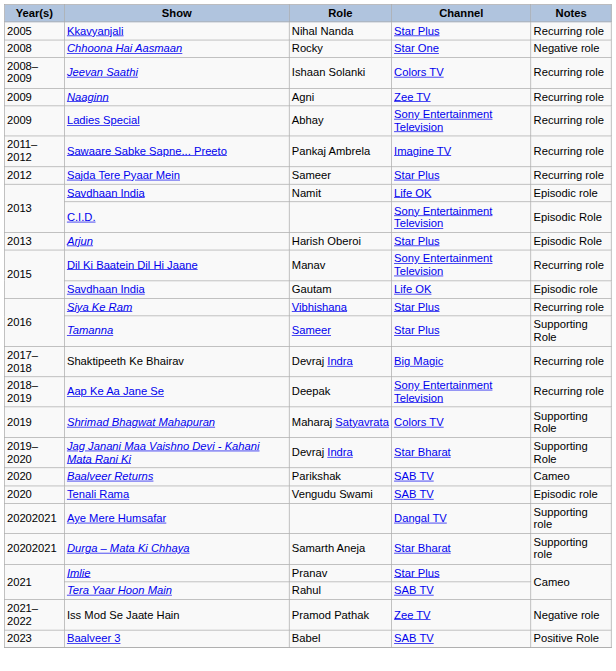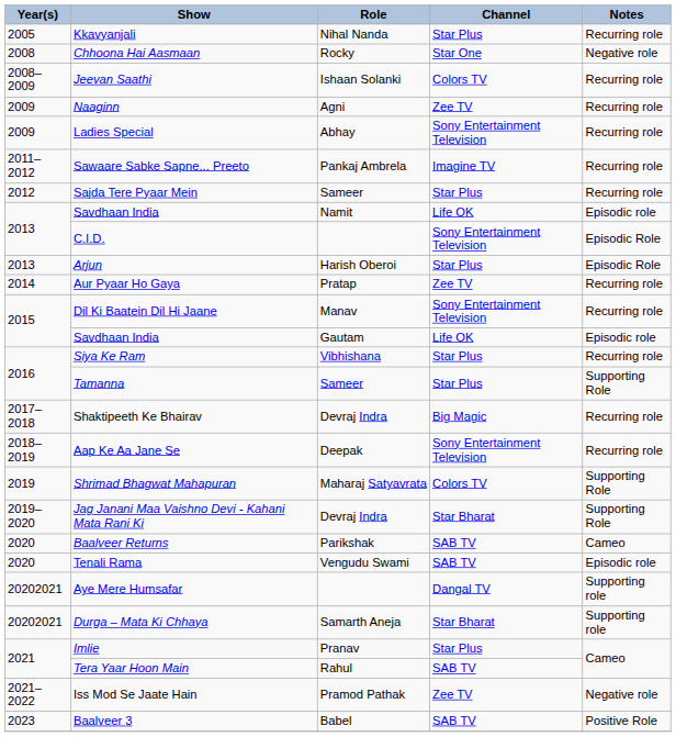 <table class="wikitable">
 <tr align="center">
 <th style="background:#B0C4DE;">Year(s)</th>
 <th style="background:#B0C4DE;">Show</th>
 <th style="background:#B0C4DE;">Role</th>
 <th style="background:#B0C4DE;">Channel</th>
 <th style="background:#B0C4DE;">Notes</th>
 </tr>
 <tr>
 <td>2005</td>
 <td><a href='#'>Kkavyanjali</a></td>
 <td>Nihal Nanda</td>
 <td><a href='#'>Star Plus</a></td>
 <td>Recurring role</td>
 </tr>
 <tr>
 <td>2008</td>
 <td><em><a href='#'>Chhoona Hai Aasmaan</a></em></td>
 <td>Rocky</td>
 <td><a href='#'>Star One</a></td>
 <td>Negative role</td>
 </tr>
 <tr>
 <td>2008–2009</td>
 <td><em><a href='#'>Jeevan Saathi</a></em></td>
 <td>Ishaan Solanki</td>
 <td><a href='#'>Colors TV</a></td>
 <td>Recurring role</td>
 </tr>
 <tr>
 <td>2009</td>
 <td><em><a href='#'>Naaginn</a></em></td>
 <td>Agni</td>
 <td><a href='#'>Zee TV</a></td>
 <td>Recurring role</td>
 </tr>
 <tr>
 <td>2009</td>
 <td><a href='#'>Ladies Special</a></td>
 <td>Abhay</td>
 <td><a href='#'>Sony Entertainment Television</a></td>
 <td>Recurring role</td>
 </tr>
 <tr>
 <td>2011–2012</td>
 <td><a href='#'>Sawaare Sabke Sapne... Preeto</a></td>
 <td>Pankaj Ambrela</td>
 <td><a href='#'>Imagine TV</a></td>
 <td>Recurring role</td>
 </tr>
 <tr>
 <td>2012</td>
 <td><a href='#'>Sajda Tere Pyaar Mein</a></td>
 <td>Sameer</td>
 <td><a href='#'>Star Plus</a></td>
 <td>Recurring role</td>
 </tr>
 <tr>
 <td rowspan="2">2013</td>
 <td><a href='#'>Savdhaan India</a></td>
 <td>Namit</td>
 <td><a href='#'>Life OK</a></td>
 <td>Episodic role</td>
 </tr>
 <tr>
 <td><a href='#'>C.I.D.</a></td>
 <td></td>
 <td><a href='#'>Sony Entertainment Television</a></td>
 <td>Episodic Role</td>
 </tr>
 <tr>
 <td>2013</td>
 <td><em><a href='#'>Arjun</a></em></td>
 <td>Harish Oberoi</td>
 <td><a href='#'>Star Plus</a></td>
 <td>Episodic Role</td>
+</tr>
+<tr>
+<td>2014</td>
+<td><a href='#'>Aur Pyaar Ho Gaya</a></td>
+<td>Pratap</td>
+<td><a href='#'>Zee TV</a></td>
+<td>Recurring role</td>
 </tr>
 <tr>
 <td rowspan="2">2015</td>
 <td><a href='#'>Dil Ki Baatein Dil Hi Jaane</a></td>
 <td>Manav</td>
 <td><a href='#'>Sony Entertainment Television</a></td>
 <td>Recurring role</td>
 </tr>
 <tr>
 <td><a href='#'>Savdhaan India</a></td>
 <td>Gautam</td>
 <td><a href='#'>Life OK</a></td>
 <td>Episodic role</td>
 </tr>
 <tr>
 <td rowspan=2>2016</td>
 <td><em><a href='#'>Siya Ke Ram</a> </em></td>
 <td><a href='#'>Vibhishana</a></td>
 <td><a href='#'>Star Plus</a></td>
 <td>Recurring role</td>
 </tr>
 <tr>
 <td><em><a href='#'>Tamanna</a></em></td>
 <td><a href='#'>Sameer</a></td>
 <td><a href='#'>Star Plus</a></td>
 <td>Supporting Role</td>
 </tr>
 <tr>
 <td>2017–2018</td>
 <td>Shaktipeeth Ke Bhairav</td>
 <td>Devraj <a href='#'>Indra</a></td>
 <td><a href='#'>Big Magic</a></td>
 <td>Recurring role</td>
 </tr>
 <tr>
 <td>2018–2019</td>
 <td><a href='#'>Aap Ke Aa Jane Se</a></td>
 <td>Deepak</td>
 <td><a href='#'>Sony Entertainment Television</a></td>
 <td>Recurring role</td>
 </tr>
 <tr>
 <td>2019</td>
 <td><em><a href='#'>Shrimad Bhagwat Mahapuran</a></em></td>
 <td>Maharaj <a href='#'>Satyavrata</a></td>
 <td><a href='#'>Colors TV</a></td>
 <td>Supporting Role</td>
 </tr>
 <tr>
 <td>2019–2020</td>
 <td><em><a href='#'>Jag Janani Maa Vaishno Devi - Kahani Mata Rani Ki</a></em></td>
 <td>Devraj <a href='#'>Indra</a></td>
 <td><a href='#'>Star Bharat</a></td>
 <td>Supporting Role</td>
 </tr>
 <tr>
 <td>2020</td>
 <td><em><a href='#'>Baalveer Returns</a></em></td>
 <td>Parikshak</td>
 <td><a href='#'>SAB TV</a></td>
 <td>Cameo</td>
 </tr>
 <tr>
 <td>2020</td>
 <td><a href='#'>Tenali Rama</a></td>
 <td>Vengudu Swami</td>
 <td><a href='#'>SAB TV</a></td>
 <td>Episodic role</td>
 </tr>
 <tr>
 <td>20202021</td>
 <td><a href='#'>Aye Mere Humsafar</a></td>
 <td></td>
 <td><a href='#'>Dangal TV</a></td>
 <td>Supporting role</td>
 </tr>
 <tr>
 <td>20202021</td>
 <td><em><a href='#'>Durga – Mata Ki Chhaya</a></em></td>
 <td>Samarth Aneja</td>
 <td><a href='#'>Star Bharat</a></td>
 <td>Supporting role</td>
 </tr>
 <tr>
 <td rowspan=2>2021</td>
 <td><em><a href='#'>Imlie </a></em></td>
 <td>Pranav</td>
 <td><a href='#'>Star Plus</a></td>
 <td rowspan=2>Cameo</td>
 </tr>
 <tr>
 <td><em><a href='#'>Tera Yaar Hoon Main</a></em></td>
 <td>Rahul</td>
 <td><a href='#'>SAB TV</a></td>
 </tr>
 <tr>
 <td>2021–2022</td>
 <td>Iss Mod Se Jaate Hain</td>
 <td>Pramod Pathak</td>
 <td><a href='#'>Zee TV</a></td>
 <td>Negative role</td>
 </tr>
 <tr>
 <td>2023</td>
 <td><a href='#'>Baalveer 3</a></td>
 <td>Babel</td>
 <td><a href='#'>SAB TV</a></td>
 <td>Positive Role</td>
 </tr>
 <tr>
 </tr>
 </table>
